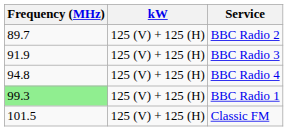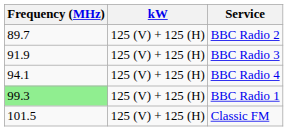 <table class="wikitable sortable">
 <tr>
 <th>Frequency (<a href='#'>MHz</a>)</th>
 <th><a href='#'>kW</a></th>
 <th>Service</th>
 </tr>
 <tr>
 <td>89.7</td>
 <td>125 (V) + 125 (H)</td>
 <td><a href='#'>BBC Radio 2</a></td>
 </tr>
 <tr>
 <td>91.9</td>
 <td>125 (V) + 125 (H)</td>
 <td><a href='#'>BBC Radio 3</a></td>
 </tr>
 <tr>
-<td>94.8</td>
+<td>94.1</td>
 <td>125 (V) + 125 (H)</td>
 <td><a href='#'>BBC Radio 4</a></td>
 </tr>
 <tr>
 <td style="background: lightgreen;">99.3</td>
 <td>125 (V) + 125 (H)</td>
 <td><a href='#'>BBC Radio 1</a></td>
 </tr>
 <tr>
 <td>101.5</td>
 <td>125 (V) + 125 (H)</td>
 <td><a href='#'>Classic FM</a></td>
 </tr>
 </table>
